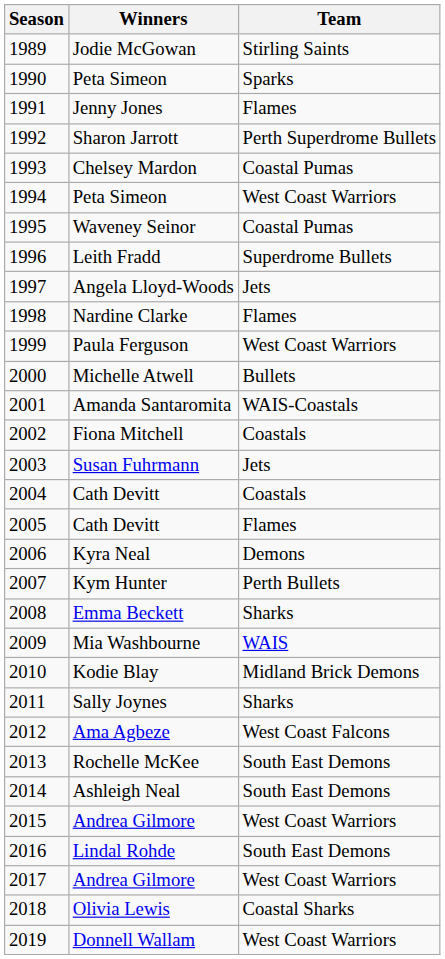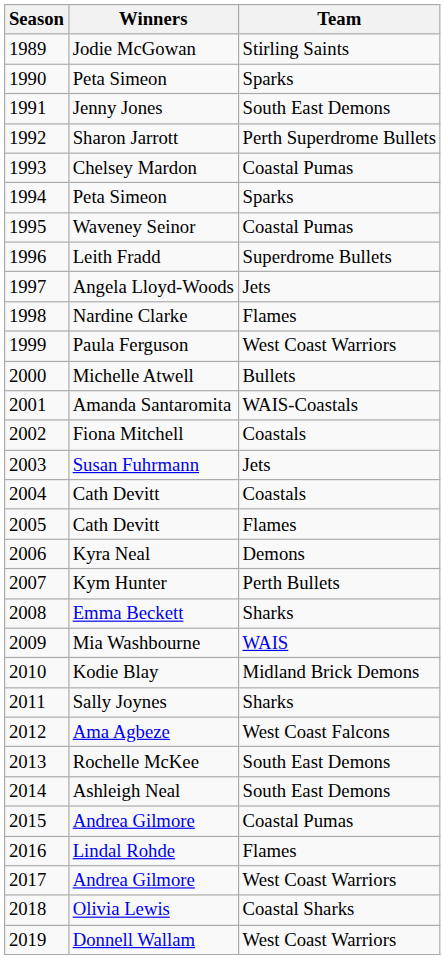 <table class="wikitable collapsible">
 <tr>
 <th>Season</th>
 <th>Winners</th>
 <th>Team</th>
 </tr>
 <tr>
 <td>1989</td>
 <td>Jodie McGowan</td>
 <td>Stirling Saints</td>
 </tr>
 <tr>
 <td>1990</td>
 <td>Peta Simeon</td>
 <td>Sparks</td>
 </tr>
 <tr>
 <td>1991</td>
 <td>Jenny Jones</td>
-<td>Flames</td>
+<td>South East Demons</td>
 </tr>
 <tr>
 <td>1992</td>
 <td>Sharon Jarrott</td>
 <td>Perth Superdrome Bullets</td>
 </tr>
 <tr>
 <td>1993</td>
 <td>Chelsey Mardon</td>
 <td>Coastal Pumas</td>
 </tr>
 <tr>
 <td>1994</td>
 <td>Peta Simeon</td>
-<td>West Coast Warriors</td>
+<td>Sparks</td>
 </tr>
 <tr>
 <td>1995</td>
 <td>Waveney Seinor</td>
 <td>Coastal Pumas</td>
 </tr>
 <tr>
 <td>1996</td>
 <td>Leith Fradd</td>
 <td>Superdrome Bullets</td>
 </tr>
 <tr>
 <td>1997</td>
 <td>Angela Lloyd-Woods</td>
 <td>Jets</td>
 </tr>
 <tr>
 <td>1998</td>
 <td>Nardine Clarke</td>
 <td>Flames</td>
 </tr>
 <tr>
 <td>1999</td>
 <td>Paula Ferguson</td>
 <td>West Coast Warriors</td>
 </tr>
 <tr>
 <td>2000</td>
 <td>Michelle Atwell</td>
 <td>Bullets</td>
 </tr>
 <tr>
 <td>2001</td>
 <td>Amanda Santaromita</td>
 <td>WAIS-Coastals</td>
 </tr>
 <tr>
 <td>2002</td>
 <td>Fiona Mitchell</td>
 <td>Coastals</td>
 </tr>
 <tr>
 <td>2003</td>
 <td><a href='#'>Susan Fuhrmann</a></td>
 <td>Jets</td>
 </tr>
 <tr>
 <td>2004</td>
 <td>Cath Devitt</td>
 <td>Coastals</td>
 </tr>
 <tr>
 <td>2005</td>
 <td>Cath Devitt</td>
 <td>Flames</td>
 </tr>
 <tr>
 <td>2006</td>
 <td>Kyra Neal</td>
 <td>Demons</td>
 </tr>
 <tr>
 <td>2007</td>
 <td>Kym Hunter</td>
 <td>Perth Bullets</td>
 </tr>
 <tr>
 <td>2008</td>
 <td><a href='#'>Emma Beckett</a></td>
 <td>Sharks</td>
 </tr>
 <tr>
 <td>2009</td>
 <td>Mia Washbourne</td>
 <td><a href='#'>WAIS</a></td>
 </tr>
 <tr>
 <td>2010</td>
 <td>Kodie Blay</td>
 <td>Midland Brick Demons</td>
 </tr>
 <tr>
 <td>2011</td>
 <td>Sally Joynes</td>
 <td>Sharks</td>
 </tr>
 <tr>
 <td>2012</td>
 <td><a href='#'>Ama Agbeze</a></td>
 <td>West Coast Falcons</td>
 </tr>
 <tr>
 <td>2013</td>
 <td>Rochelle McKee</td>
 <td>South East Demons</td>
 </tr>
 <tr>
 <td>2014</td>
 <td>Ashleigh Neal</td>
 <td>South East Demons</td>
 </tr>
 <tr>
 <td>2015</td>
 <td><a href='#'>Andrea Gilmore</a></td>
-<td>West Coast Warriors</td>
+<td>Coastal Pumas</td>
 </tr>
 <tr>
 <td>2016</td>
 <td><a href='#'>Lindal Rohde</a></td>
-<td>South East Demons</td>
+<td>Flames</td>
 </tr>
 <tr>
 <td>2017</td>
 <td><a href='#'>Andrea Gilmore</a></td>
 <td>West Coast Warriors</td>
 </tr>
 <tr>
 <td>2018</td>
 <td><a href='#'>Olivia Lewis</a></td>
 <td>Coastal Sharks</td>
 </tr>
 <tr>
 <td>2019</td>
 <td><a href='#'>Donnell Wallam</a></td>
 <td>West Coast Warriors</td>
 </tr>
 <tr>
 </tr>
 </table>
